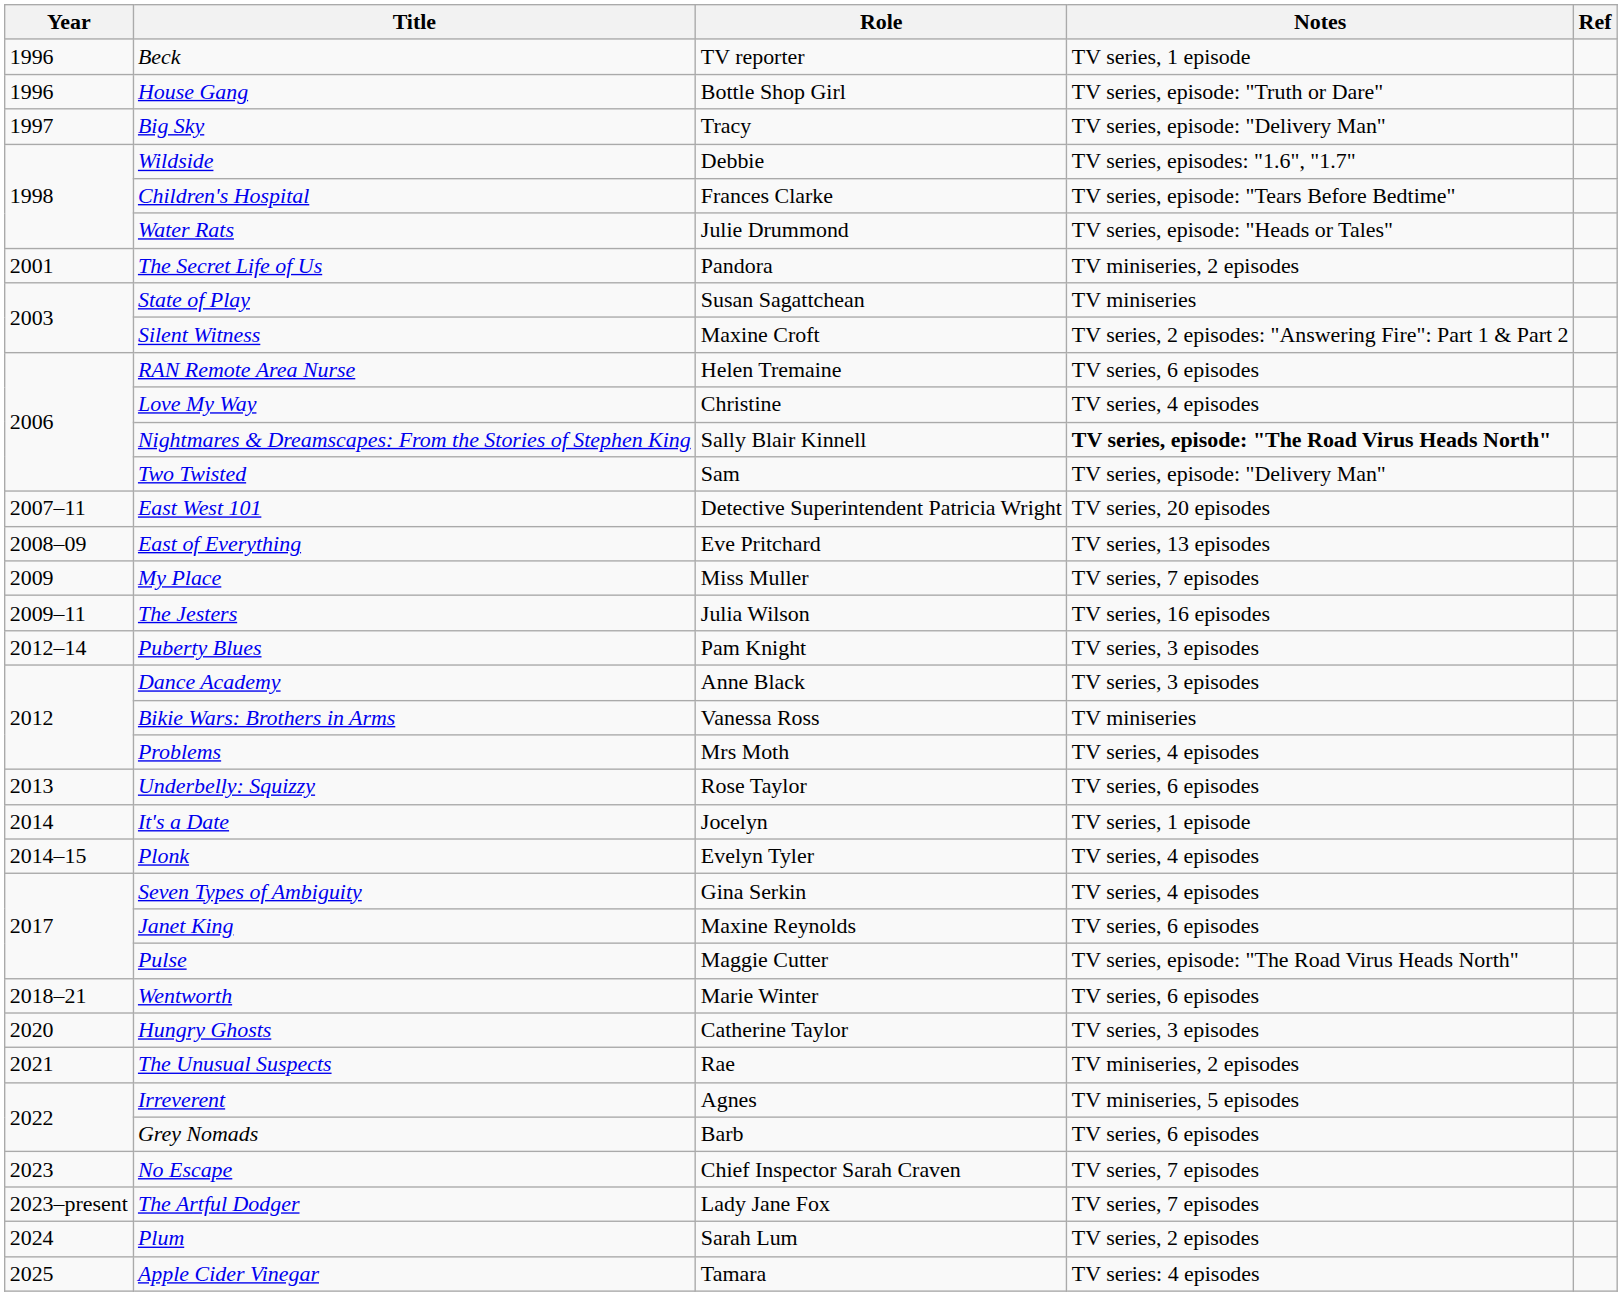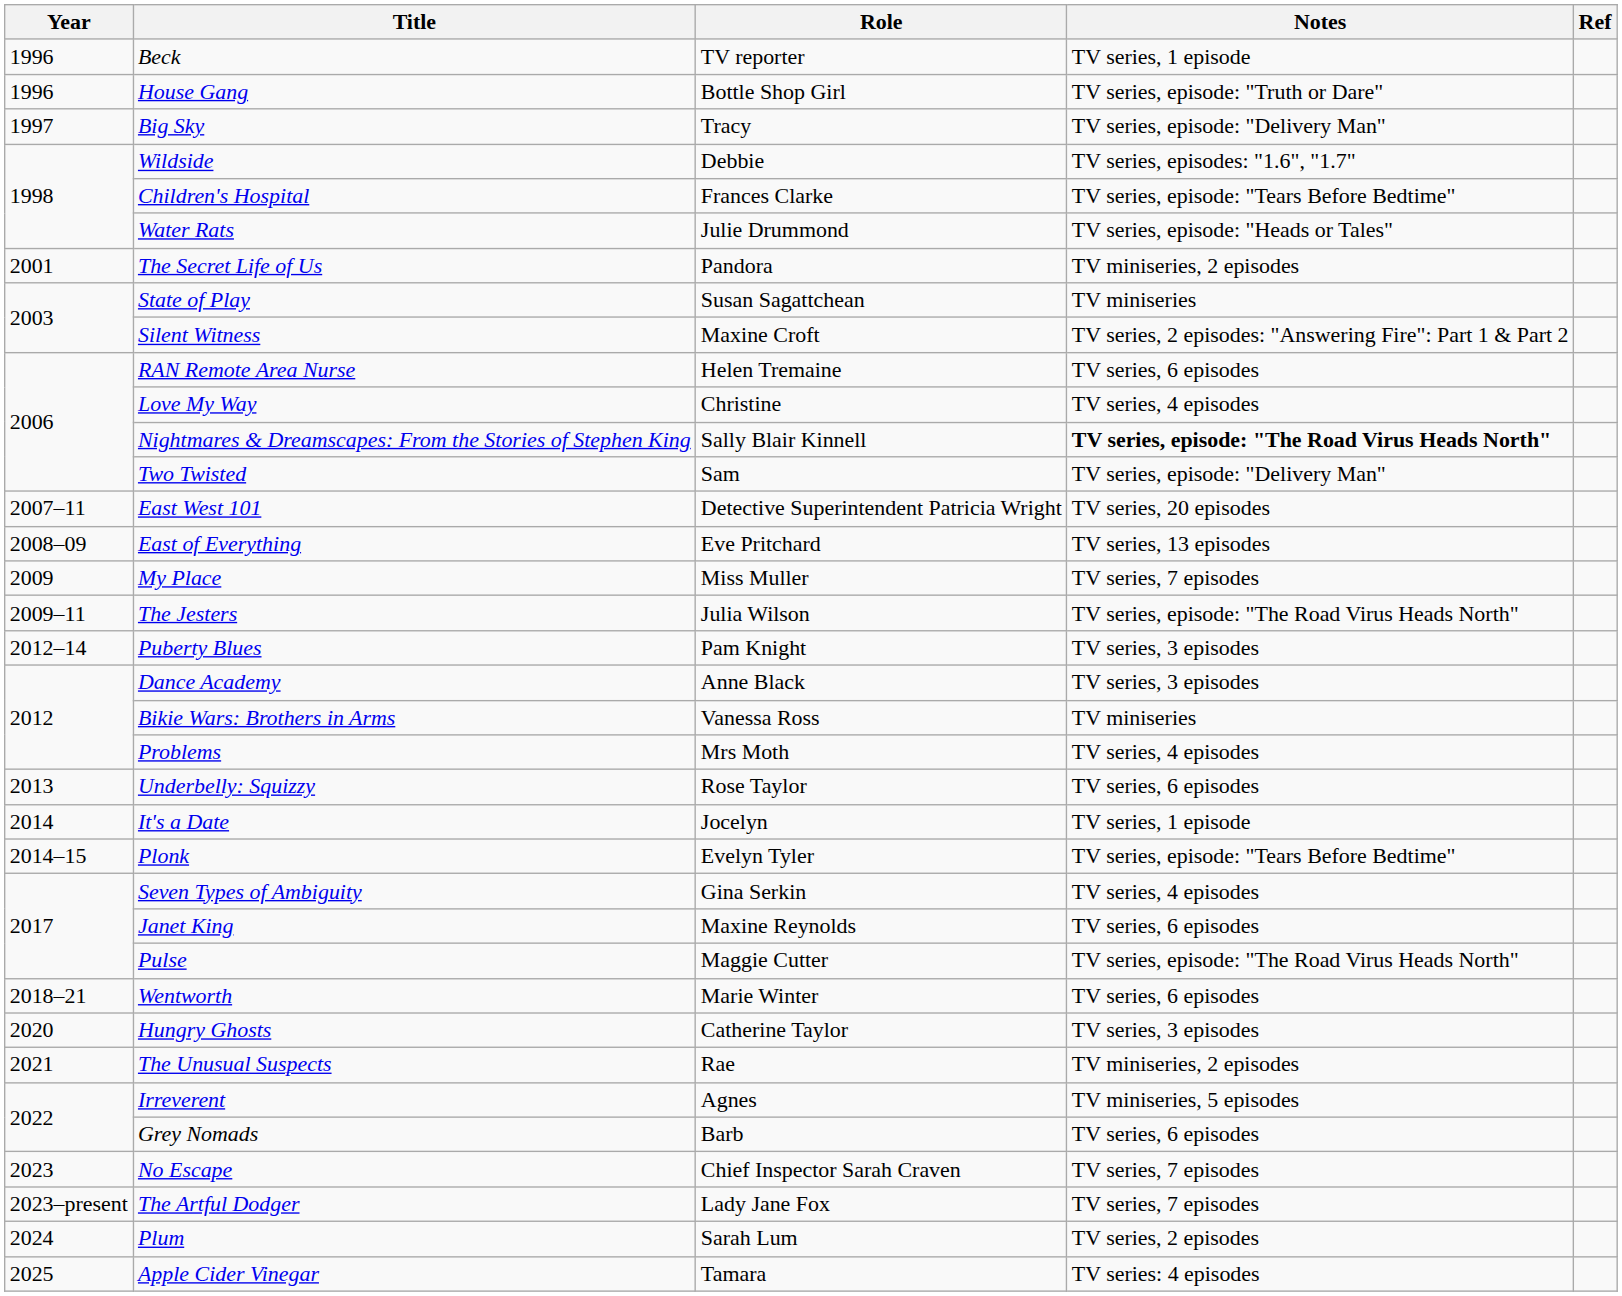 <table class="wikitable sortable">
 <tr>
 <th>Year</th>
 <th>Title</th>
 <th>Role</th>
 <th>Notes</th>
 <th>Ref</th>
 </tr>
 <tr>
 <td>1996</td>
 <td><em>Beck</em></td>
 <td>TV reporter</td>
 <td>TV series, 1 episode</td>
 <td></td>
 </tr>
 <tr>
 <td>1996</td>
 <td><em><a href='#'>House Gang</a></em></td>
 <td>Bottle Shop Girl</td>
 <td>TV series, episode: "Truth or Dare"</td>
 <td></td>
 </tr>
 <tr>
 <td>1997</td>
 <td><em><a href='#'>Big Sky</a></em></td>
 <td>Tracy</td>
 <td>TV series, episode: "Delivery Man"</td>
 <td></td>
 </tr>
 <tr>
 <td rowspan="3">1998</td>
 <td><em><a href='#'>Wildside</a></em></td>
 <td>Debbie</td>
 <td>TV series, episodes: "1.6", "1.7"</td>
 <td></td>
 </tr>
 <tr>
 <td><em><a href='#'>Children's Hospital</a></em></td>
 <td>Frances Clarke</td>
 <td>TV series, episode: "Tears Before Bedtime"</td>
 <td></td>
 </tr>
 <tr>
 <td><em><a href='#'>Water Rats</a></em></td>
 <td>Julie Drummond</td>
 <td>TV series, episode: "Heads or Tales"</td>
 <td></td>
 </tr>
 <tr>
 <td>2001</td>
 <td><em><a href='#'>The Secret Life of Us</a></em></td>
 <td>Pandora</td>
 <td>TV miniseries, 2 episodes</td>
 <td></td>
 </tr>
 <tr>
 <td rowspan="2">2003</td>
 <td><em><a href='#'>State of Play</a></em></td>
 <td>Susan Sagattchean</td>
 <td>TV miniseries</td>
 <td></td>
 </tr>
 <tr>
 <td><em><a href='#'>Silent Witness</a></em></td>
 <td>Maxine Croft</td>
 <td>TV series, 2 episodes: "Answering Fire": Part 1 & Part 2</td>
 <td></td>
 </tr>
 <tr>
 <td rowspan="4">2006</td>
 <td><em><a href='#'>RAN Remote Area Nurse</a></em></td>
 <td>Helen Tremaine</td>
 <td>TV series, 6 episodes</td>
 <td></td>
 </tr>
 <tr>
 <td><em><a href='#'>Love My Way</a></em></td>
 <td>Christine</td>
 <td>TV series, 4 episodes</td>
 <td></td>
 </tr>
 <tr>
 <td><em><a href='#'>Nightmares & Dreamscapes: From the Stories of Stephen King</a></em></td>
 <td>Sally Blair Kinnell</td>
 <td><strong>TV series, episode: "The Road Virus Heads North"</strong></td>
 <td></td>
 </tr>
 <tr>
 <td><em><a href='#'>Two Twisted</a></em></td>
 <td>Sam</td>
 <td>TV series, episode: "Delivery Man"</td>
 <td></td>
 </tr>
 <tr>
 <td>2007–11</td>
 <td><em><a href='#'>East West 101</a></em></td>
 <td>Detective Superintendent Patricia Wright</td>
 <td>TV series, 20 episodes</td>
 <td></td>
 </tr>
 <tr>
 <td>2008–09</td>
 <td><em><a href='#'>East of Everything</a></em></td>
 <td>Eve Pritchard</td>
 <td>TV series, 13 episodes</td>
 <td></td>
 </tr>
 <tr>
 <td>2009</td>
 <td><em><a href='#'>My Place</a></em></td>
 <td>Miss Muller</td>
 <td>TV series, 7 episodes</td>
 <td></td>
 </tr>
 <tr>
 <td>2009–11</td>
 <td><em><a href='#'>The Jesters</a></em></td>
 <td>Julia Wilson</td>
-<td>TV series, 16 episodes</td>
+<td>TV series, episode: "The Road Virus Heads North"</td>
 <td></td>
 </tr>
 <tr>
 <td>2012–14</td>
 <td><em><a href='#'>Puberty Blues</a></em></td>
 <td>Pam Knight</td>
 <td>TV series, 3 episodes</td>
 <td></td>
 </tr>
 <tr>
 <td rowspan="3">2012</td>
 <td><em><a href='#'>Dance Academy</a></em></td>
 <td>Anne Black</td>
 <td>TV series, 3 episodes</td>
 <td></td>
 </tr>
 <tr>
 <td><em><a href='#'>Bikie Wars: Brothers in Arms</a></em></td>
 <td>Vanessa Ross</td>
 <td>TV miniseries</td>
 <td></td>
 </tr>
 <tr>
 <td><em><a href='#'>Problems</a></em></td>
 <td>Mrs Moth</td>
 <td>TV series, 4 episodes</td>
 <td></td>
 </tr>
 <tr>
 <td>2013</td>
 <td><em><a href='#'>Underbelly: Squizzy</a></em></td>
 <td>Rose Taylor</td>
 <td>TV series, 6 episodes</td>
 <td></td>
 </tr>
 <tr>
 <td>2014</td>
 <td><em><a href='#'>It's a Date</a></em></td>
 <td>Jocelyn</td>
 <td>TV series, 1 episode</td>
 <td></td>
 </tr>
 <tr>
 <td>2014–15</td>
 <td><em><a href='#'>Plonk</a></em></td>
 <td>Evelyn Tyler</td>
-<td>TV series, 4 episodes</td>
+<td>TV series, episode: "Tears Before Bedtime"</td>
 <td></td>
 </tr>
 <tr>
 <td rowspan="3">2017</td>
 <td><em><a href='#'>Seven Types of Ambiguity</a></em></td>
 <td>Gina Serkin</td>
 <td>TV series, 4 episodes</td>
 <td></td>
 </tr>
 <tr>
 <td><em><a href='#'>Janet King</a></em></td>
 <td>Maxine Reynolds</td>
 <td>TV series, 6 episodes</td>
 <td></td>
 </tr>
 <tr>
 <td><em><a href='#'>Pulse</a></em></td>
 <td>Maggie Cutter</td>
 <td>TV series, episode: "The Road Virus Heads North"</td>
 <td></td>
 </tr>
 <tr>
 <td>2018–21</td>
 <td><em><a href='#'>Wentworth</a></em></td>
 <td>Marie Winter</td>
 <td>TV series, 6 episodes</td>
 <td></td>
 </tr>
 <tr>
 <td>2020</td>
 <td><em><a href='#'>Hungry Ghosts</a></em></td>
 <td>Catherine Taylor</td>
 <td>TV series, 3 episodes</td>
 <td></td>
 </tr>
 <tr>
 <td>2021</td>
 <td><em><a href='#'>The Unusual Suspects</a></em></td>
 <td>Rae</td>
 <td>TV miniseries, 2 episodes</td>
 <td></td>
 </tr>
 <tr>
 <td rowspan="2">2022</td>
 <td><em><a href='#'>Irreverent</a></em></td>
 <td>Agnes</td>
 <td>TV miniseries, 5 episodes</td>
 <td></td>
 </tr>
 <tr>
 <td><em>Grey Nomads</em></td>
 <td>Barb</td>
 <td>TV series, 6 episodes</td>
 <td></td>
 </tr>
 <tr>
 <td>2023</td>
 <td><em><a href='#'>No Escape</a></em></td>
 <td>Chief Inspector Sarah Craven</td>
 <td>TV series, 7 episodes</td>
 <td></td>
 </tr>
 <tr>
 <td>2023–present</td>
 <td><em><a href='#'>The Artful Dodger</a></em></td>
 <td>Lady Jane Fox</td>
 <td>TV series, 7 episodes</td>
 <td></td>
 </tr>
 <tr>
 <td>2024</td>
 <td><em><a href='#'>Plum</a></em></td>
 <td>Sarah Lum</td>
 <td>TV series, 2 episodes</td>
 <td></td>
 </tr>
 <tr>
 <td>2025</td>
 <td><a href='#'><em>Apple Cider Vinegar</em></a></td>
 <td>Tamara</td>
 <td>TV series: 4 episodes</td>
 <td></td>
 </tr>
 </table>
